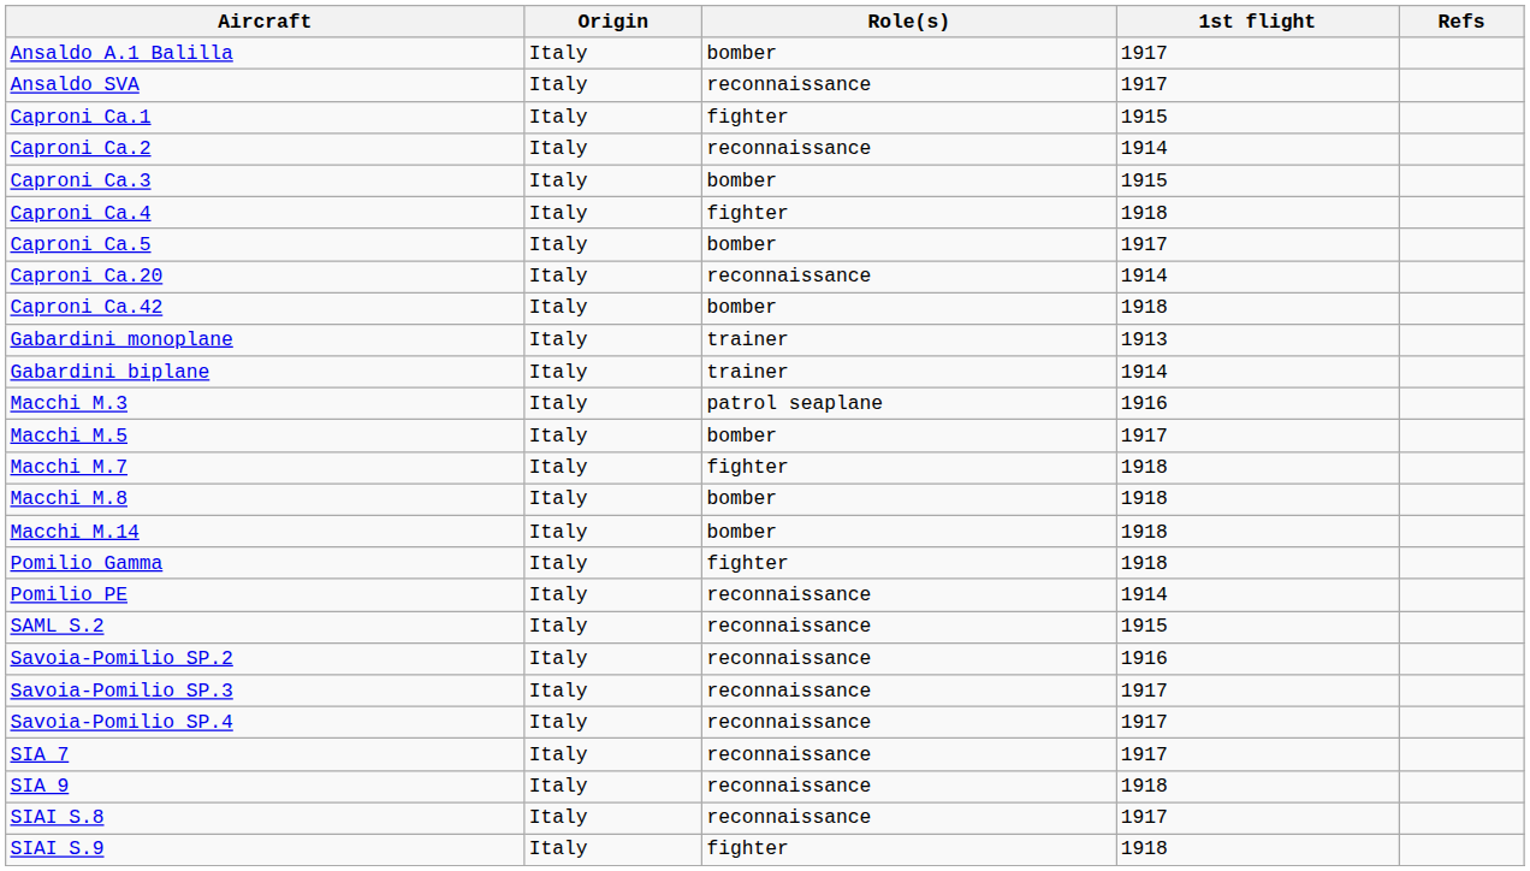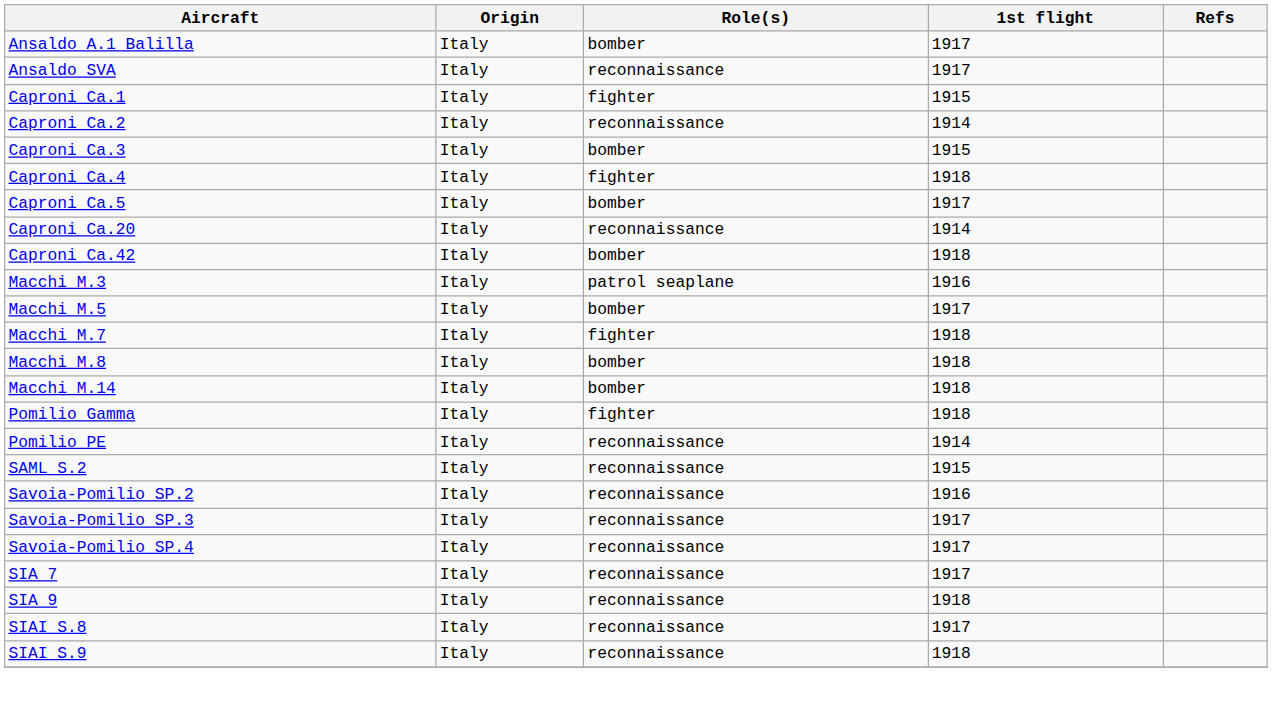 <table class="wikitable sortable" style="width:80%;">
 <tr>
 <th>Aircraft</th>
 <th>Origin</th>
 <th>Role(s)</th>
 <th>1st flight</th>
 <th>Refs</th>
 </tr>
 <tr>
 <td><a href='#'>Ansaldo A.1 Balilla</a></td>
 <td>Italy</td>
 <td>bomber</td>
 <td>1917</td>
 <td></td>
 </tr>
 <tr>
 <td><a href='#'>Ansaldo SVA</a></td>
 <td>Italy</td>
 <td>reconnaissance</td>
 <td>1917</td>
 <td></td>
 </tr>
 <tr>
 <td><a href='#'>Caproni Ca.1</a></td>
 <td>Italy</td>
 <td>fighter</td>
 <td>1915</td>
 <td></td>
 </tr>
 <tr>
 <td><a href='#'>Caproni Ca.2</a></td>
 <td>Italy</td>
 <td>reconnaissance</td>
 <td>1914</td>
 <td></td>
 </tr>
 <tr>
 <td><a href='#'>Caproni Ca.3</a></td>
 <td>Italy</td>
 <td>bomber</td>
 <td>1915</td>
 <td></td>
 </tr>
 <tr>
 <td><a href='#'>Caproni Ca.4</a></td>
 <td>Italy</td>
 <td>fighter</td>
 <td>1918</td>
 <td></td>
 </tr>
 <tr>
 <td><a href='#'>Caproni Ca.5</a></td>
 <td>Italy</td>
 <td>bomber</td>
 <td>1917</td>
 <td></td>
 </tr>
 <tr>
 <td><a href='#'>Caproni Ca.20</a></td>
 <td>Italy</td>
 <td>reconnaissance</td>
 <td>1914</td>
 <td></td>
 </tr>
 <tr>
 <td><a href='#'>Caproni Ca.42</a></td>
 <td>Italy</td>
 <td>bomber</td>
 <td>1918</td>
-<td></td>
-</tr>
-<tr>
-<td><a href='#'>Gabardini monoplane</a></td>
-<td>Italy</td>
-<td>trainer</td>
-<td>1913</td>
-<td></td>
-</tr>
-<tr>
-<td><a href='#'>Gabardini biplane</a></td>
-<td>Italy</td>
-<td>trainer</td>
-<td>1914</td>
 <td></td>
 </tr>
 <tr>
 <td><a href='#'>Macchi M.3</a></td>
 <td>Italy</td>
 <td>patrol seaplane</td>
 <td>1916</td>
 <td></td>
 </tr>
 <tr>
 <td><a href='#'>Macchi M.5</a></td>
 <td>Italy</td>
 <td>bomber</td>
 <td>1917</td>
 <td></td>
 </tr>
 <tr>
 <td><a href='#'>Macchi M.7</a></td>
 <td>Italy</td>
 <td>fighter</td>
 <td>1918</td>
 <td></td>
 </tr>
 <tr>
 <td><a href='#'>Macchi M.8</a></td>
 <td>Italy</td>
 <td>bomber</td>
 <td>1918</td>
 <td></td>
 </tr>
 <tr>
 <td><a href='#'>Macchi M.14</a></td>
 <td>Italy</td>
 <td>bomber</td>
 <td>1918</td>
 <td></td>
 </tr>
 <tr>
 <td><a href='#'>Pomilio Gamma</a></td>
 <td>Italy</td>
 <td>fighter</td>
 <td>1918</td>
 <td></td>
 </tr>
 <tr>
 <td><a href='#'>Pomilio PE</a></td>
 <td>Italy</td>
 <td>reconnaissance</td>
 <td>1914</td>
 <td></td>
 </tr>
 <tr>
 <td><a href='#'>SAML S.2</a></td>
 <td>Italy</td>
 <td>reconnaissance</td>
 <td>1915</td>
 <td></td>
 </tr>
 <tr>
 <td><a href='#'>Savoia-Pomilio SP.2</a></td>
 <td>Italy</td>
 <td>reconnaissance</td>
 <td>1916</td>
 <td></td>
 </tr>
 <tr>
 <td><a href='#'>Savoia-Pomilio SP.3</a></td>
 <td>Italy</td>
 <td>reconnaissance</td>
 <td>1917</td>
 <td></td>
 </tr>
 <tr>
 <td><a href='#'>Savoia-Pomilio SP.4</a></td>
 <td>Italy</td>
 <td>reconnaissance</td>
 <td>1917</td>
 <td></td>
 </tr>
 <tr>
 <td><a href='#'>SIA 7</a></td>
 <td>Italy</td>
 <td>reconnaissance</td>
 <td>1917</td>
 <td></td>
 </tr>
 <tr>
 <td><a href='#'>SIA 9</a></td>
 <td>Italy</td>
 <td>reconnaissance</td>
 <td>1918</td>
 <td></td>
 </tr>
 <tr>
 <td><a href='#'>SIAI S.8</a></td>
 <td>Italy</td>
 <td>reconnaissance</td>
 <td>1917</td>
 <td></td>
 </tr>
 <tr>
 <td><a href='#'>SIAI S.9</a></td>
 <td>Italy</td>
-<td>fighter</td>
+<td>reconnaissance</td>
 <td>1918</td>
 <td></td>
 </tr>
 <tr>
 </tr>
 </table>
